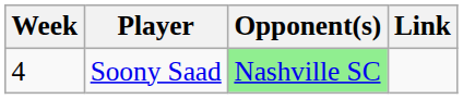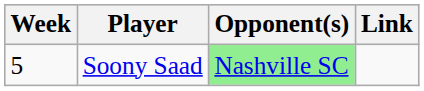 <table class=wikitable>
 <tr>
 <th>Week</th>
 <th>Player</th>
 <th>Opponent(s)</th>
 <th>Link</th>
 </tr>
 <tr>
-<td>4</td>
+<td>5</td>
 <td> <a href='#'>Soony Saad</a></td>
 <td style="background: lightgreen;"><a href='#'>Nashville SC</a></td>
 <td></td>
 </tr>
 </table>
